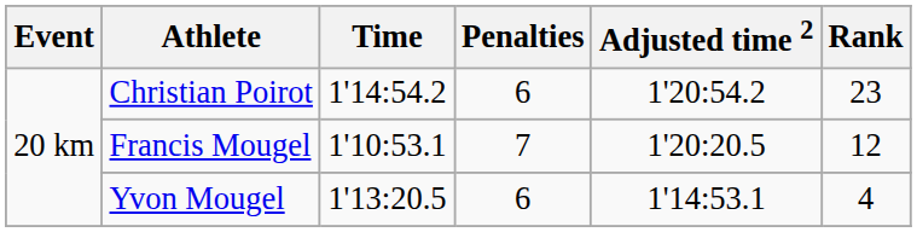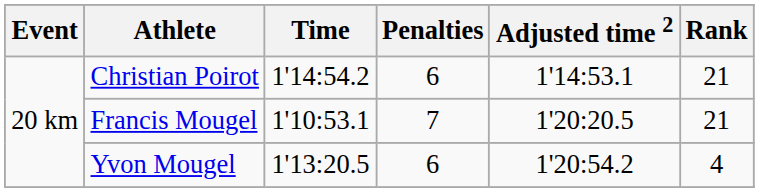 <table class="wikitable" style="font-size:90%">
 <tr>
 <th>Event</th>
 <th>Athlete</th>
 <th>Time</th>
 <th>Penalties</th>
 <th>Adjusted time <sup>2</sup></th>
 <th>Rank</th>
 </tr>
 <tr>
 <td rowspan="3">20 km</td>
 <td><a href='#'>Christian Poirot</a></td>
 <td align="center">1'14:54.2</td>
 <td align="center">6</td>
-<td align="center">1'20:54.2</td>
-<td align="center">23</td>
+<td align="center">1'14:53.1</td>
+<td align="center">21</td>
 </tr>
 <tr>
 <td><a href='#'>Francis Mougel</a></td>
 <td align="center">1'10:53.1</td>
 <td align="center">7</td>
 <td align="center">1'20:20.5</td>
-<td align="center">12</td>
+<td align="center">21</td>
 </tr>
 <tr>
 <td><a href='#'>Yvon Mougel</a></td>
 <td align="center">1'13:20.5</td>
 <td align="center">6</td>
-<td align="center">1'14:53.1</td>
+<td align="center">1'20:54.2</td>
 <td align="center">4</td>
 </tr>
 </table>
